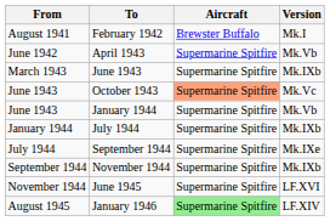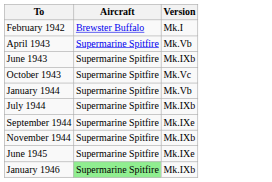 <table class="wikitable">
 <tr>
-<th>From</th>
 <th>To</th>
 <th>Aircraft</th>
 <th>Version</th>
 </tr>
 <tr>
-<td>August 1941</td>
 <td>February 1942</td>
 <td><a href='#'>Brewster Buffalo</a></td>
 <td>Mk.I</td>
 </tr>
 <tr>
-<td>June 1942</td>
 <td>April 1943</td>
 <td><a href='#'>Supermarine Spitfire</a></td>
 <td>Mk.Vb</td>
 </tr>
 <tr>
-<td>March 1943</td>
 <td>June 1943</td>
 <td>Supermarine Spitfire</td>
 <td>Mk.IXb</td>
 </tr>
 <tr>
-<td>June 1943</td>
 <td>October 1943</td>
-<td style="background: lightsalmon;">Supermarine Spitfire</td>
+<td>Supermarine Spitfire</td>
 <td>Mk.Vc</td>
 </tr>
 <tr>
-<td>June 1943</td>
 <td>January 1944</td>
 <td>Supermarine Spitfire</td>
 <td>Mk.Vb</td>
 </tr>
 <tr>
-<td>January 1944</td>
 <td>July 1944</td>
 <td>Supermarine Spitfire</td>
 <td>Mk.IXb</td>
 </tr>
 <tr>
-<td>July 1944</td>
 <td>September 1944</td>
 <td>Supermarine Spitfire</td>
 <td>Mk.IXe</td>
 </tr>
 <tr>
-<td>September 1944</td>
 <td>November 1944</td>
 <td>Supermarine Spitfire</td>
 <td>Mk.IXb</td>
 </tr>
 <tr>
-<td>November 1944</td>
 <td>June 1945</td>
 <td>Supermarine Spitfire</td>
-<td>LF.XVI</td>
+<td>Mk.IXe</td>
 </tr>
 <tr>
-<td>August 1945</td>
 <td>January 1946</td>
 <td style="background: lightgreen;">Supermarine Spitfire</td>
-<td>LF.XIV</td>
+<td>Mk.IXb</td>
 </tr>
 </table>
